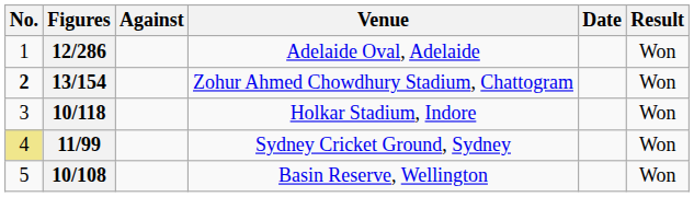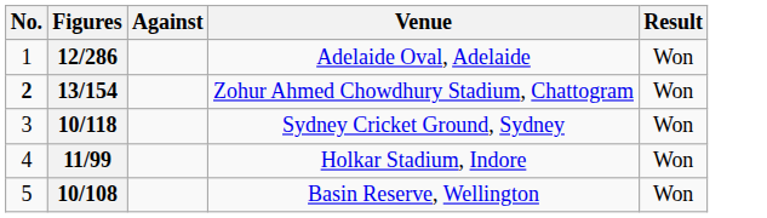 <table class="wikitable plainrowheaders sortable">
 <tr>
 <th scope=col>No.</th>
 <th scope=col>Figures</th>
 <th scope=col>Against</th>
 <th scope=col>Venue</th>
-<th scope=col>Date</th>
 <th scope=col>Result</th>
 </tr>
 <tr align=center>
 <td>1</td>
 <th scope="row"><strong>12/286</strong></th>
 <td></td>
 <td><a href='#'>Adelaide Oval</a>, <a href='#'>Adelaide</a></td>
-<td></td>
 <td>Won</td>
 </tr>
 <tr align=center>
 <td><strong>2</strong></td>
 <th scope="row"><strong>13/154</strong></th>
 <td></td>
 <td><a href='#'>Zohur Ahmed Chowdhury Stadium</a>, <a href='#'>Chattogram</a></td>
-<td></td>
 <td>Won</td>
 </tr>
 <tr align=center>
 <td>3</td>
 <th scope="row"><strong>10/118</strong></th>
 <td></td>
-<td><a href='#'>Holkar Stadium</a>, <a href='#'>Indore</a></td>
-<td></td>
+<td><a href='#'>Sydney Cricket Ground</a>, <a href='#'>Sydney</a></td>
 <td>Won</td>
 </tr>
 <tr align=center>
-<td style="background: khaki;">4</td>
+<td>4</td>
 <th scope="row"><strong>11/99</strong></th>
 <td></td>
-<td><a href='#'>Sydney Cricket Ground</a>, <a href='#'>Sydney</a></td>
-<td></td>
+<td><a href='#'>Holkar Stadium</a>, <a href='#'>Indore</a></td>
 <td>Won</td>
 </tr>
 <tr align=center>
 <td>5</td>
 <th scope="row"><strong>10/108</strong></th>
 <td></td>
 <td><a href='#'>Basin Reserve</a>, <a href='#'>Wellington</a></td>
-<td></td>
 <td>Won</td>
 </tr>
 </table>
